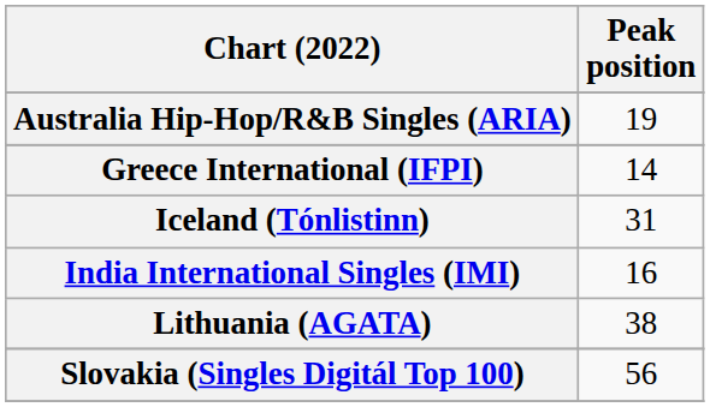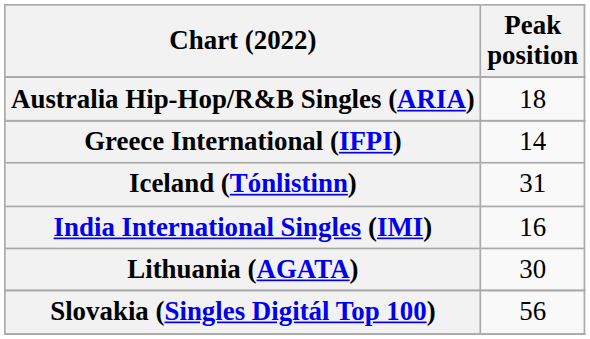 <table class="wikitable sortable plainrowheaders" style="text-align:center">
 <tr>
 <th scope="col">Chart (2022)</th>
 <th scope="col">Peak<br>position</th>
 </tr>
 <tr>
 </tr>
 <tr>
 <th scope="row">Australia Hip-Hop/R&B Singles (<a href='#'>ARIA</a>)</th>
-<td>19</td>
+<td>18</td>
 </tr>
 <tr>
 </tr>
 <tr>
 </tr>
 <tr>
 </tr>
 <tr>
 </tr>
 <tr>
 </tr>
 <tr>
 <th scope="row">Greece International (<a href='#'>IFPI</a>)</th>
 <td>14</td>
 </tr>
 <tr>
 <th scope="row">Iceland (<a href='#'>Tónlistinn</a>)</th>
 <td>31</td>
 </tr>
 <tr>
 <th scope="row"><a href='#'>India International Singles</a> (<a href='#'>IMI</a>)</th>
 <td>16</td>
 </tr>
 <tr>
 <th scope="row">Lithuania (<a href='#'>AGATA</a>)</th>
-<td>38</td>
+<td>30</td>
 </tr>
 <tr>
 </tr>
 <tr>
 <th scope="row">Slovakia (<a href='#'>Singles Digitál Top 100</a>)</th>
 <td>56</td>
 </tr>
 <tr>
 </tr>
 <tr>
 </tr>
 <tr>
 </tr>
 <tr>
 </tr>
 </table>
